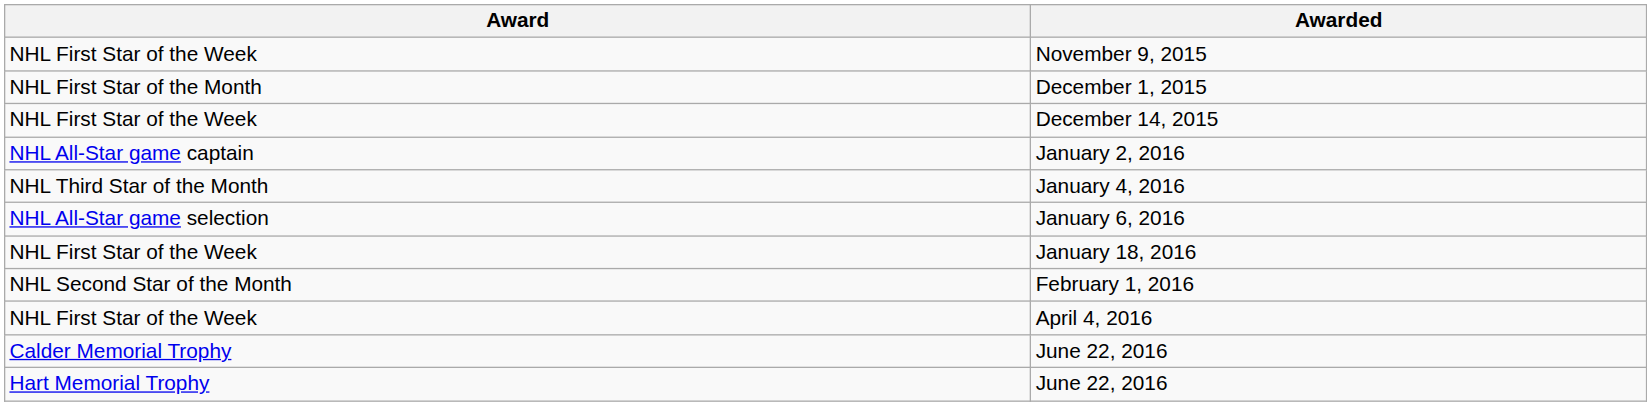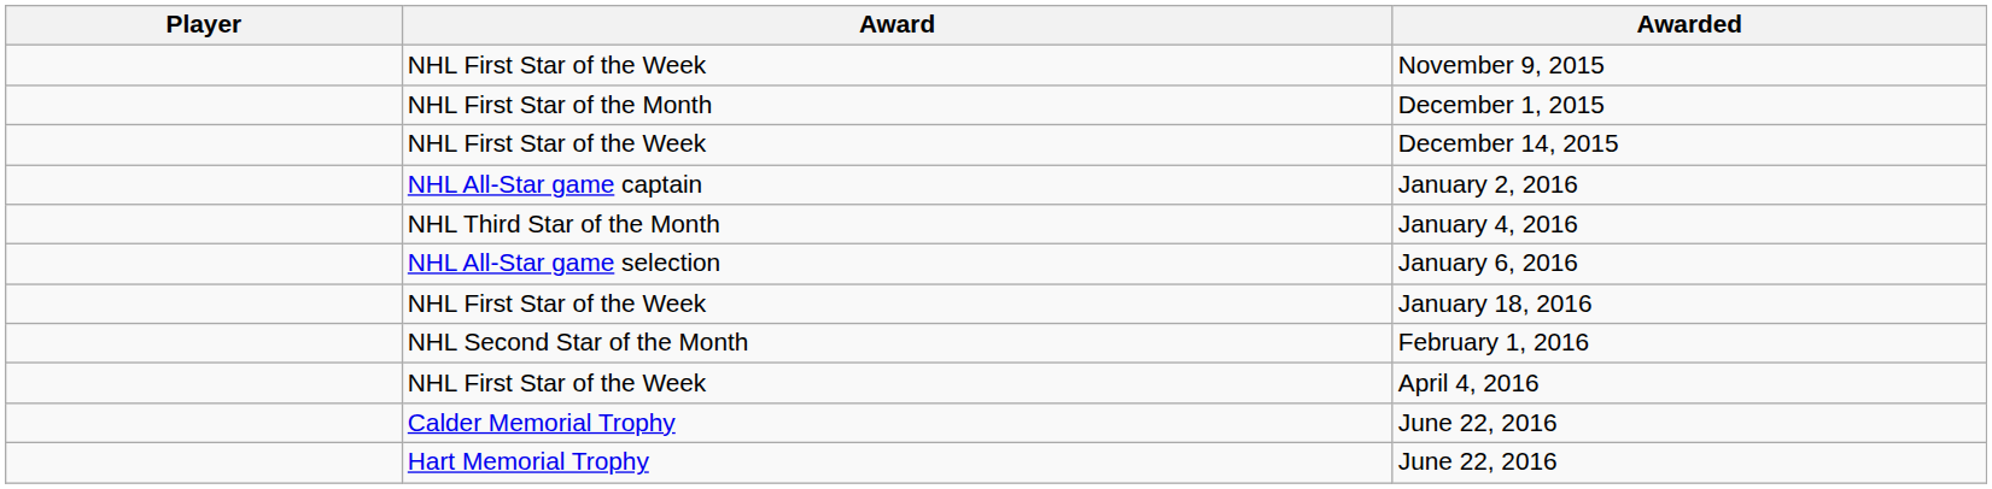 <table class="wikitable sortable" style="width:100%;">
 <tr>
+<th style="width:20%;">Player</th>
 <th style="width:50%;">Award</th>
 <th style="width:30%;" data-sort-type="date">Awarded</th>
 </tr>
 <tr>
+<td></td>
 <td>NHL First Star of the Week</td>
 <td>November 9, 2015</td>
 </tr>
 <tr>
+<td></td>
 <td>NHL First Star of the Month</td>
 <td>December 1, 2015</td>
 </tr>
 <tr>
+<td></td>
 <td>NHL First Star of the Week</td>
 <td>December 14, 2015</td>
 </tr>
 <tr>
+<td></td>
 <td><a href='#'>NHL All-Star game</a> captain</td>
 <td>January 2, 2016</td>
 </tr>
 <tr>
+<td></td>
 <td>NHL Third Star of the Month</td>
 <td>January 4, 2016</td>
 </tr>
 <tr>
+<td></td>
 <td><a href='#'>NHL All-Star game</a> selection</td>
 <td>January 6, 2016</td>
 </tr>
 <tr>
+<td></td>
 <td>NHL First Star of the Week</td>
 <td>January 18, 2016</td>
 </tr>
 <tr>
+<td></td>
 <td>NHL Second Star of the Month</td>
 <td>February 1, 2016</td>
 </tr>
 <tr>
+<td></td>
 <td>NHL First Star of the Week</td>
 <td>April 4, 2016</td>
 </tr>
 <tr>
+<td></td>
 <td><a href='#'>Calder Memorial Trophy</a></td>
 <td>June 22, 2016</td>
 </tr>
 <tr>
+<td></td>
 <td><a href='#'>Hart Memorial Trophy</a></td>
 <td>June 22, 2016</td>
 </tr>
 </table>
